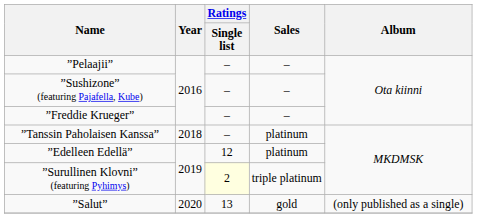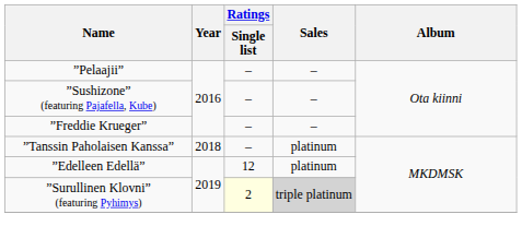 <table class="wikitable plainrowheaders" style="text-align:center;">
 <tr>
 <th scope="col" rowspan="2" style="width:14em;">Name</th>
 <th scope="col" rowspan="2">Year</th>
 <th scope="col" colspan="1"><a href='#'>Ratings</a></th>
 <th scope="col" rowspan="2">Sales</th>
 <th scope="col" rowspan="2" style="width:12em;">Album</th>
 </tr>
 <tr>
 <th width="35">Single list</th>
 </tr>
 <tr>
 <td scope="row">”Pelaajii”</td>
 <td rowspan="3">2016</td>
 <td>–</td>
 <td>–</td>
 <td rowspan="3"><em>Ota kiinni</em></td>
 </tr>
 <tr>
 <td scope="row">”Sushizone”<br><small>(featuring <a href='#'>Pajafella</a>, <a href='#'>Kube</a>)</small></td>
 <td>–</td>
 <td>–</td>
 </tr>
 <tr>
 <td scope="row">”Freddie Krueger”</td>
 <td>–</td>
 <td>–</td>
 </tr>
 <tr>
 <td scope="row">”Tanssin Paholaisen Kanssa”</td>
 <td rowspan="1">2018</td>
 <td>–</td>
 <td>platinum</td>
 <td rowspan="3"><em>MKDMSK</em></td>
 </tr>
 <tr>
 <td scope="row">”Edelleen Edellä”</td>
 <td rowspan="2">2019</td>
 <td>12</td>
 <td>platinum</td>
 </tr>
 <tr>
 <td scope="row">”Surullinen Klovni”<br><small>(featuring <a href='#'>Pyhimys</a>)</small></td>
 <td style="background: lightyellow;">2</td>
-<td>triple platinum</td>
-</tr>
-<tr>
-<td scope="row">”Salut”</td>
-<td rowspan="1">2020</td>
-<td>13</td>
-<td>gold</td>
-<td rowspan="1">(only published as a single)</td>
+<td style="background: lightgrey;">triple platinum</td>
 </tr>
 <tr>
 </tr>
 </table>
